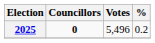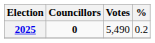 <table class="wikitable" style="text-align:center">
 <tr>
 <th>Election</th>
 <th>Councillors</th>
 <th>Votes</th>
 <th>%</th>
 </tr>
 <tr>
 <th><a href='#'>2025</a></th>
 <td><strong>0</strong></td>
-<td>5,496</td>
+<td>5,490</td>
 <td>0.2</td>
 </tr>
 <tr>
 </tr>
 </table>
